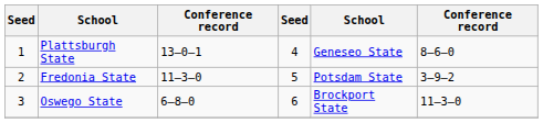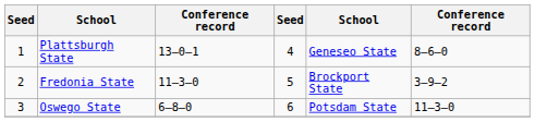 <table class="wikitable">
 <tr>
 <th>Seed</th>
 <th>School</th>
 <th>Conference record</th>
 <th>Seed</th>
 <th>School</th>
 <th>Conference record</th>
 </tr>
 <tr>
 <td align=center>1</td>
 <td><a href='#'>Plattsburgh State</a></td>
 <td>13–0–1</td>
 <td align=center>4</td>
 <td><a href='#'>Geneseo State</a></td>
 <td>8–6–0</td>
 </tr>
 <tr>
 <td align=center>2</td>
 <td><a href='#'>Fredonia State</a></td>
 <td>11–3–0</td>
 <td align=center>5</td>
-<td><a href='#'>Potsdam State</a></td>
+<td><a href='#'>Brockport State</a></td>
 <td>3–9–2</td>
 </tr>
 <tr>
 <td align=center>3</td>
 <td><a href='#'>Oswego State</a></td>
 <td>6–8–0</td>
 <td align=center>6</td>
-<td><a href='#'>Brockport State</a></td>
+<td><a href='#'>Potsdam State</a></td>
 <td>11–3–0</td>
 </tr>
 <tr>
 </tr>
 </table>
